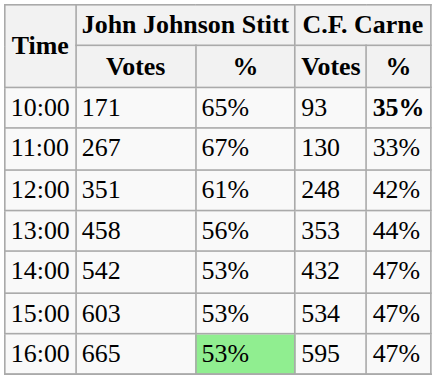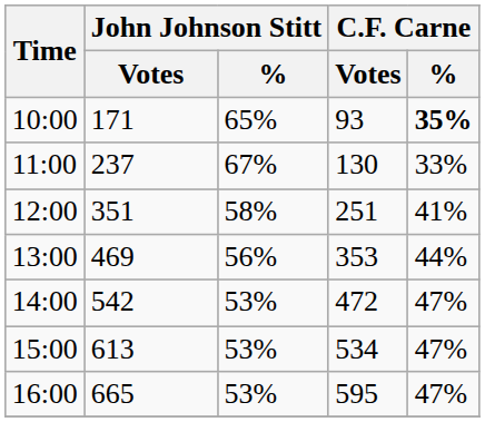 <table class="wikitable">
 <tr>
 <th rowspan="2">Time</th>
 <th colspan="2">John Johnson Stitt</th>
 <th colspan="2">C.F. Carne</th>
 </tr>
 <tr>
 <th>Votes</th>
 <th>%</th>
 <th>Votes</th>
 <th>%</th>
 </tr>
 <tr>
 <td>10:00</td>
 <td>171</td>
 <td>65%</td>
 <td>93</td>
 <td><strong>35%</strong></td>
 </tr>
 <tr>
 <td>11:00</td>
-<td>267</td>
+<td>237</td>
 <td>67%</td>
 <td>130</td>
 <td>33%</td>
 </tr>
 <tr>
 <td>12:00</td>
 <td>351</td>
-<td>61%</td>
-<td>248</td>
-<td>42%</td>
+<td>58%</td>
+<td>251</td>
+<td>41%</td>
 </tr>
 <tr>
 <td>13:00</td>
-<td>458</td>
+<td>469</td>
 <td>56%</td>
 <td>353</td>
 <td>44%</td>
 </tr>
 <tr>
 <td>14:00</td>
 <td>542</td>
 <td>53%</td>
-<td>432</td>
+<td>472</td>
 <td>47%</td>
 </tr>
 <tr>
 <td>15:00</td>
-<td>603</td>
+<td>613</td>
 <td>53%</td>
 <td>534</td>
 <td>47%</td>
 </tr>
 <tr>
 <td>16:00</td>
 <td>665</td>
-<td style="background: lightgreen;">53%</td>
+<td>53%</td>
 <td>595</td>
 <td>47%</td>
 </tr>
 <tr>
 </tr>
 </table>
